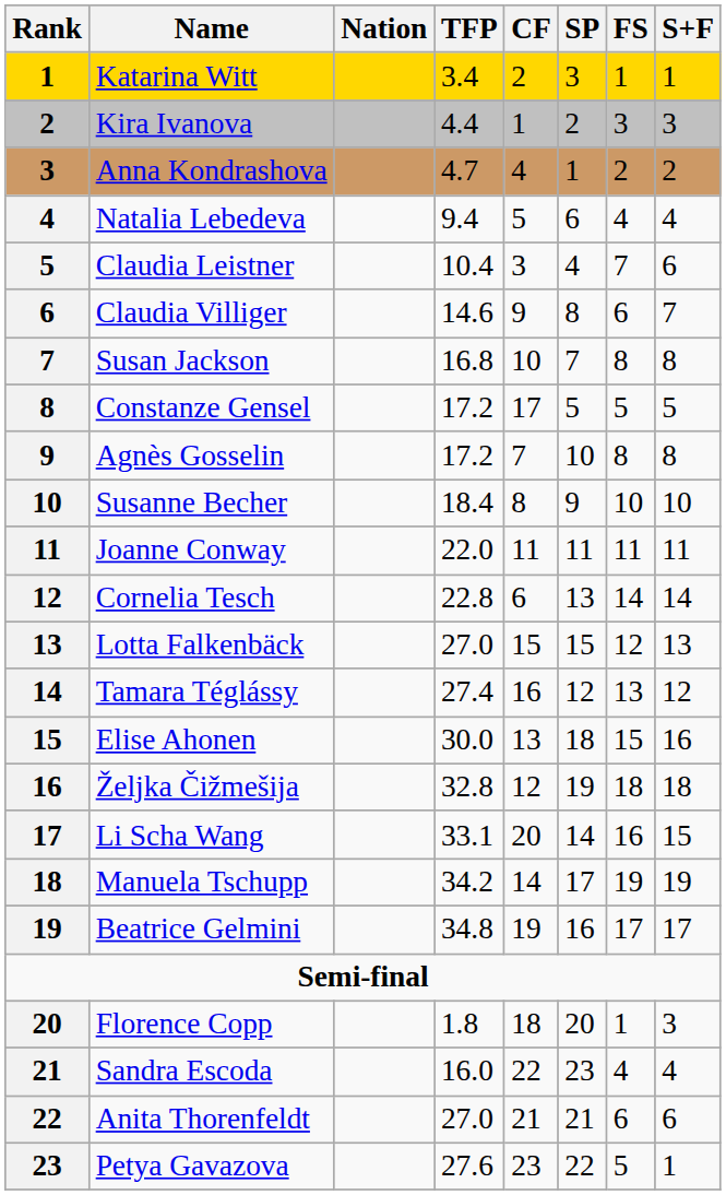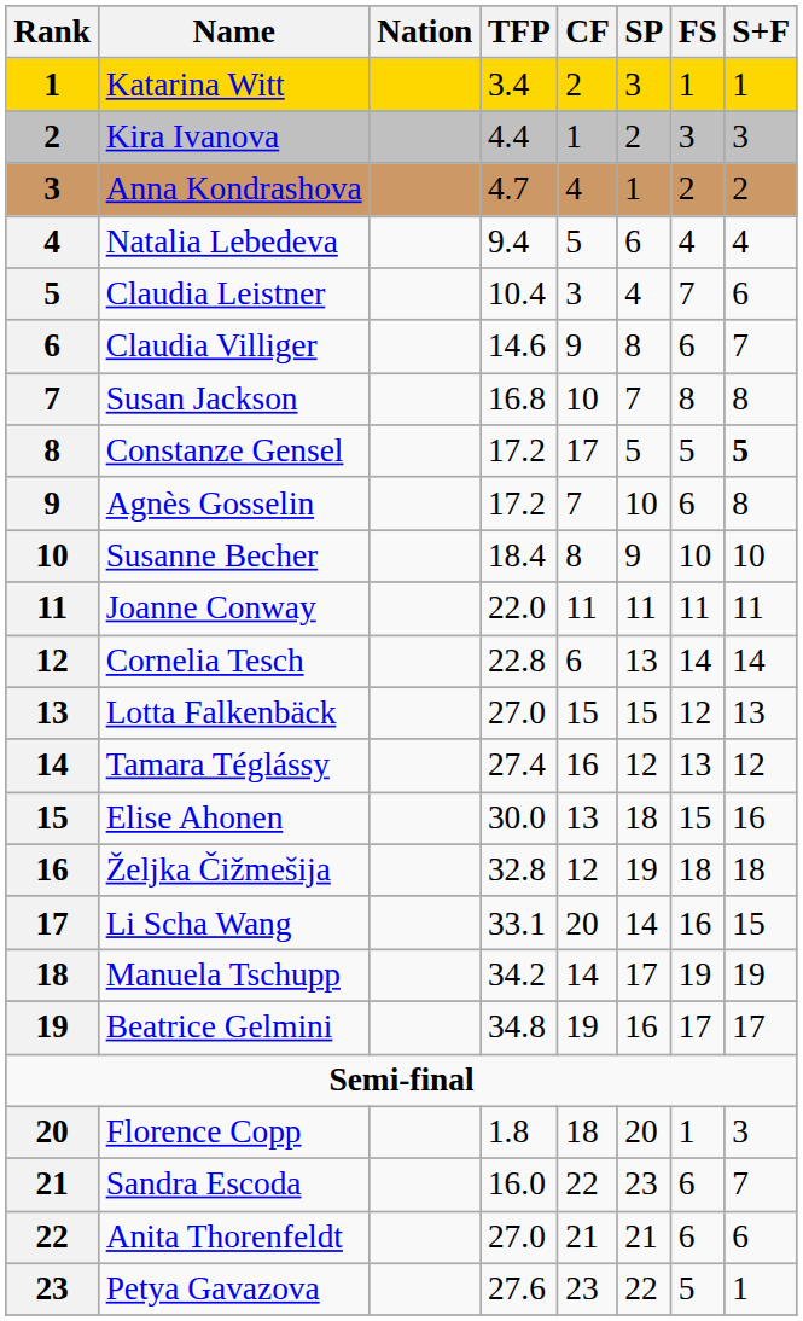 <table class="wikitable">
 <tr>
 <th>Rank</th>
 <th>Name</th>
 <th>Nation</th>
 <th>TFP</th>
 <th>CF</th>
 <th>SP</th>
 <th>FS</th>
 <th>S+F</th>
 </tr>
 <tr bgcolor="gold">
 <td align="center"><strong>1</strong></td>
 <td><a href='#'>Katarina Witt</a></td>
 <td></td>
 <td>3.4</td>
 <td>2</td>
 <td>3</td>
 <td>1</td>
 <td>1</td>
 </tr>
 <tr bgcolor="silver">
 <td align="center"><strong>2</strong></td>
 <td><a href='#'>Kira Ivanova</a></td>
 <td></td>
 <td>4.4</td>
 <td>1</td>
 <td>2</td>
 <td>3</td>
 <td>3</td>
 </tr>
 <tr bgcolor="cc9966">
 <td align="center"><strong>3</strong></td>
 <td><a href='#'>Anna Kondrashova</a></td>
 <td></td>
 <td>4.7</td>
 <td>4</td>
 <td>1</td>
 <td>2</td>
 <td>2</td>
 </tr>
 <tr>
 <th>4</th>
 <td><a href='#'>Natalia Lebedeva</a></td>
 <td></td>
 <td>9.4</td>
 <td>5</td>
 <td>6</td>
 <td>4</td>
 <td>4</td>
 </tr>
 <tr>
 <th>5</th>
 <td><a href='#'>Claudia Leistner</a></td>
 <td></td>
 <td>10.4</td>
 <td>3</td>
 <td>4</td>
 <td>7</td>
 <td>6</td>
 </tr>
 <tr>
 <th>6</th>
 <td><a href='#'>Claudia Villiger</a></td>
 <td></td>
 <td>14.6</td>
 <td>9</td>
 <td>8</td>
 <td>6</td>
 <td>7</td>
 </tr>
 <tr>
 <th>7</th>
 <td><a href='#'>Susan Jackson</a></td>
 <td></td>
 <td>16.8</td>
 <td>10</td>
 <td>7</td>
 <td>8</td>
 <td>8</td>
 </tr>
 <tr>
 <th>8</th>
 <td><a href='#'>Constanze Gensel</a></td>
 <td></td>
 <td>17.2</td>
 <td>17</td>
 <td>5</td>
 <td>5</td>
-<td>5</td>
+<td><strong>5</strong></td>
 </tr>
 <tr>
 <th>9</th>
 <td><a href='#'>Agnès Gosselin</a></td>
 <td></td>
 <td>17.2</td>
 <td>7</td>
 <td>10</td>
-<td>8</td>
+<td>6</td>
 <td>8</td>
 </tr>
 <tr>
 <th>10</th>
 <td><a href='#'>Susanne Becher</a></td>
 <td></td>
 <td>18.4</td>
 <td>8</td>
 <td>9</td>
 <td>10</td>
 <td>10</td>
 </tr>
 <tr>
 <th>11</th>
 <td><a href='#'>Joanne Conway</a></td>
 <td></td>
 <td>22.0</td>
 <td>11</td>
 <td>11</td>
 <td>11</td>
 <td>11</td>
 </tr>
 <tr>
 <th>12</th>
 <td><a href='#'>Cornelia Tesch</a></td>
 <td></td>
 <td>22.8</td>
 <td>6</td>
 <td>13</td>
 <td>14</td>
 <td>14</td>
 </tr>
 <tr>
 <th>13</th>
 <td><a href='#'>Lotta Falkenbäck</a></td>
 <td></td>
 <td>27.0</td>
 <td>15</td>
 <td>15</td>
 <td>12</td>
 <td>13</td>
 </tr>
 <tr>
 <th>14</th>
 <td><a href='#'>Tamara Téglássy</a></td>
 <td></td>
 <td>27.4</td>
 <td>16</td>
 <td>12</td>
 <td>13</td>
 <td>12</td>
 </tr>
 <tr>
 <th>15</th>
 <td><a href='#'>Elise Ahonen</a></td>
 <td></td>
 <td>30.0</td>
 <td>13</td>
 <td>18</td>
 <td>15</td>
 <td>16</td>
 </tr>
 <tr>
 <th>16</th>
 <td><a href='#'>Željka Čižmešija</a></td>
 <td></td>
 <td>32.8</td>
 <td>12</td>
 <td>19</td>
 <td>18</td>
 <td>18</td>
 </tr>
 <tr>
 <th>17</th>
 <td><a href='#'>Li Scha Wang</a></td>
 <td></td>
 <td>33.1</td>
 <td>20</td>
 <td>14</td>
 <td>16</td>
 <td>15</td>
 </tr>
 <tr>
 <th>18</th>
 <td><a href='#'>Manuela Tschupp</a></td>
 <td></td>
 <td>34.2</td>
 <td>14</td>
 <td>17</td>
 <td>19</td>
 <td>19</td>
 </tr>
 <tr>
 <th>19</th>
 <td><a href='#'>Beatrice Gelmini</a></td>
 <td></td>
 <td>34.8</td>
 <td>19</td>
 <td>16</td>
 <td>17</td>
 <td>17</td>
 </tr>
 <tr>
 <td colspan=8 align=center><strong>Semi-final</strong></td>
 </tr>
 <tr>
 <th>20</th>
 <td><a href='#'>Florence Copp</a></td>
 <td></td>
 <td>1.8</td>
 <td>18</td>
 <td>20</td>
 <td>1</td>
 <td>3</td>
 </tr>
 <tr>
 <th>21</th>
 <td><a href='#'>Sandra Escoda</a></td>
 <td></td>
 <td>16.0</td>
 <td>22</td>
 <td>23</td>
-<td>4</td>
-<td>4</td>
+<td>6</td>
+<td>7</td>
 </tr>
 <tr>
 <th>22</th>
 <td><a href='#'>Anita Thorenfeldt</a></td>
 <td></td>
 <td>27.0</td>
 <td>21</td>
 <td>21</td>
 <td>6</td>
 <td>6</td>
 </tr>
 <tr>
 <th>23</th>
 <td><a href='#'>Petya Gavazova</a></td>
 <td></td>
 <td>27.6</td>
 <td>23</td>
 <td>22</td>
 <td>5</td>
 <td>1</td>
 </tr>
 </table>
